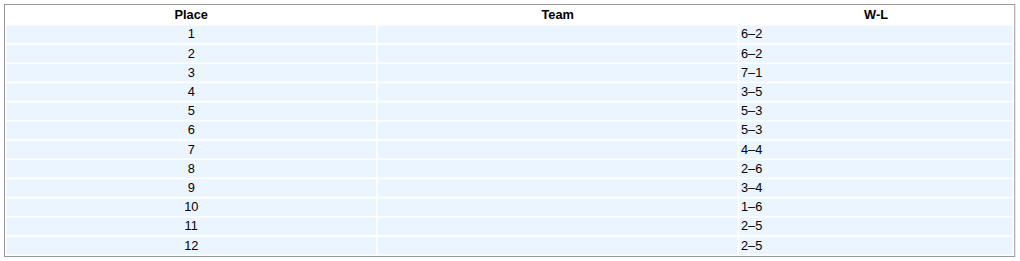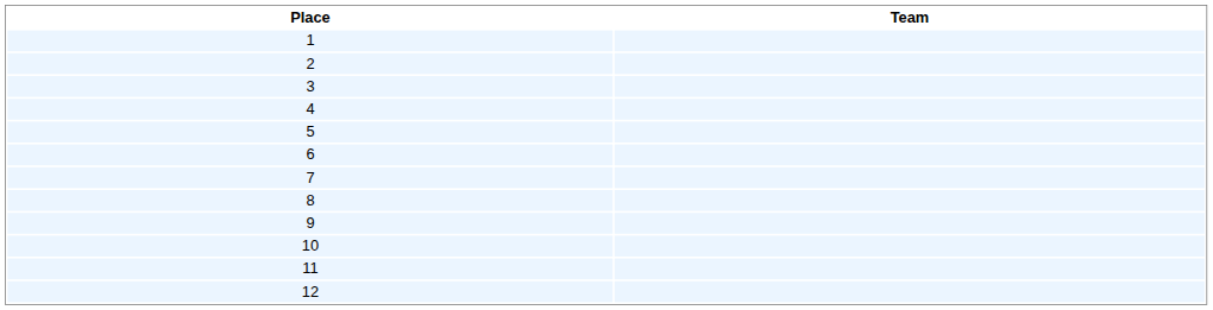 <table style="border-style:solid;border-width:1px;border-color:#808080;background-color:#FFFFFF" cellspacing="2" cellpadding="2"; width="100%"">
 <tr>
 <th>Place</th>
 <th>Team</th>
-<th>W-L</th>
 </tr>
 <tr bgcolor=#EBF5FF>
 <td align="center">1</td>
 <td></td>
-<td>6–2</td>
 </tr>
 <tr bgcolor=#EBF5FF>
 <td align="center">2</td>
 <td></td>
-<td>6–2</td>
 </tr>
 <tr bgcolor=#EBF5FF>
 <td align="center">3</td>
 <td></td>
-<td>7–1</td>
 </tr>
 <tr bgcolor=#EBF5FF>
 <td align="center">4</td>
 <td></td>
-<td>3–5</td>
 </tr>
 <tr bgcolor=#EBF5FF>
 <td align="center">5</td>
 <td></td>
-<td>5–3</td>
 </tr>
 <tr bgcolor=#EBF5FF>
 <td align="center">6</td>
 <td></td>
-<td>5–3</td>
 </tr>
 <tr bgcolor=#EBF5FF>
 <td align="center">7</td>
 <td></td>
-<td>4–4</td>
 </tr>
 <tr bgcolor=#EBF5FF>
 <td align="center">8</td>
 <td></td>
-<td>2–6</td>
 </tr>
 <tr bgcolor=#EBF5FF>
 <td align="center">9</td>
 <td></td>
-<td>3–4</td>
 </tr>
 <tr bgcolor=#EBF5FF>
 <td align="center">10</td>
 <td></td>
-<td>1–6</td>
 </tr>
 <tr bgcolor=#EBF5FF>
 <td align="center">11</td>
 <td></td>
-<td>2–5</td>
 </tr>
 <tr bgcolor=#EBF5FF>
 <td align="center">12</td>
 <td></td>
-<td>2–5</td>
 </tr>
 </table>
